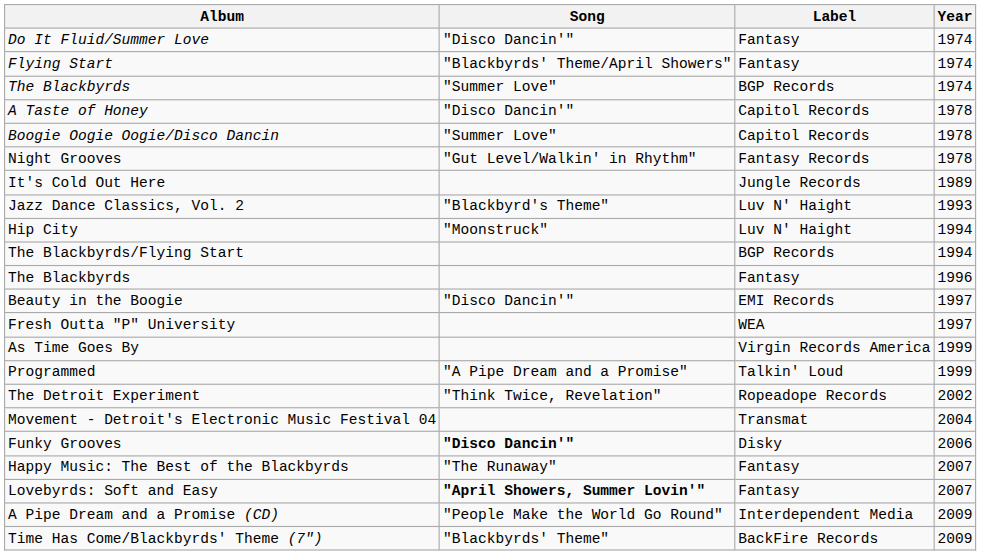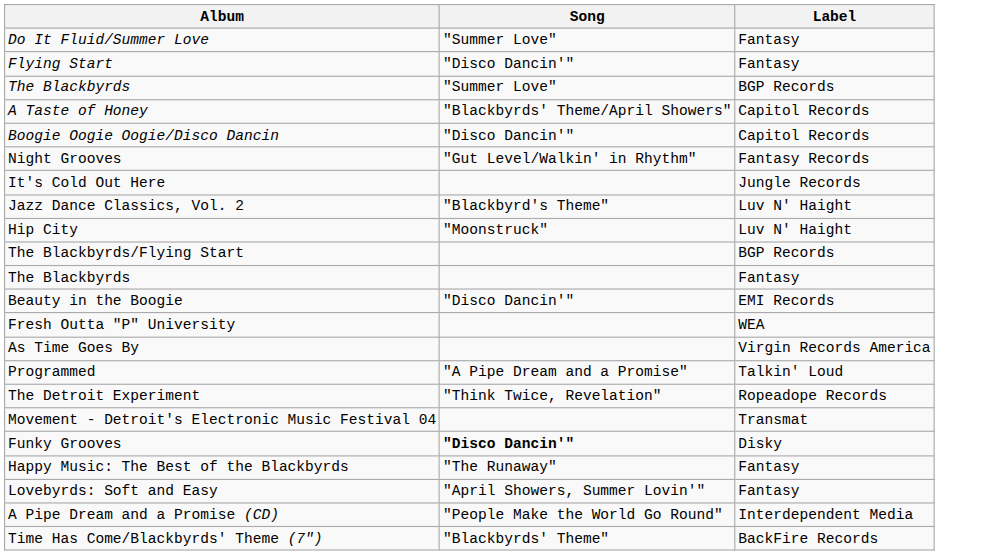 <table class="wikitable">
 <tr>
 <th>Album</th>
 <th>Song</th>
 <th>Label</th>
-<th>Year</th>
 </tr>
 <tr>
 <td><em>Do It Fluid/Summer Love</em></td>
-<td>"Disco Dancin'"</td>
+<td>"Summer Love"</td>
 <td>Fantasy</td>
-<td>1974</td>
 </tr>
 <tr>
 <td><em>Flying Start</em></td>
-<td>"Blackbyrds' Theme/April Showers"</td>
+<td>"Disco Dancin'"</td>
 <td>Fantasy</td>
-<td>1974</td>
 </tr>
 <tr>
 <td><em>The Blackbyrds</em></td>
 <td>"Summer Love"</td>
 <td>BGP Records</td>
-<td>1974</td>
 </tr>
 <tr>
 <td><em>A Taste of Honey</em></td>
-<td>"Disco Dancin'"</td>
+<td>"Blackbyrds' Theme/April Showers"</td>
 <td>Capitol Records</td>
-<td>1978</td>
 </tr>
 <tr>
 <td><em>Boogie Oogie Oogie/Disco Dancin<strong></td>
-<td>"Summer Love"</td>
+<td>"Disco Dancin'"</td>
 <td>Capitol Records</td>
-<td>1978</td>
 </tr>
 <tr>
 <td></em>Night Grooves<em></td>
 <td>"Gut Level/Walkin' in Rhythm"</td>
 <td>Fantasy Records</td>
-<td>1978</td>
 </tr>
 <tr>
 <td></em>It's Cold Out Here<em></td>
 <td></td>
 <td>Jungle Records</td>
-<td>1989</td>
 </tr>
 <tr>
 <td></em>Jazz Dance Classics, Vol. 2<em></td>
 <td>"Blackbyrd's Theme"</td>
 <td>Luv N' Haight</td>
-<td>1993</td>
 </tr>
 <tr>
 <td></em>Hip City<em></td>
 <td>"Moonstruck"</td>
 <td>Luv N' Haight</td>
-<td>1994</td>
 </tr>
 <tr>
 <td></em>The Blackbyrds/Flying Start<em></td>
 <td></td>
 <td>BGP Records</td>
-<td>1994</td>
 </tr>
 <tr>
 <td></em>The Blackbyrds<em></td>
 <td></td>
 <td>Fantasy</td>
-<td>1996</td>
 </tr>
 <tr>
 <td></em>Beauty in the Boogie<em></td>
 <td>"Disco Dancin'"</td>
 <td>EMI Records</td>
-<td>1997</td>
 </tr>
 <tr>
 <td></em>Fresh Outta "P" University<em></td>
 <td></td>
 <td>WEA</td>
-<td>1997</td>
 </tr>
 <tr>
 <td></em>As Time Goes By<em></td>
 <td></td>
 <td>Virgin Records America</td>
-<td>1999</td>
 </tr>
 <tr>
 <td></em>Programmed<em></td>
 <td>"A Pipe Dream and a Promise"</td>
 <td>Talkin' Loud</td>
-<td>1999</td>
 </tr>
 <tr>
 <td></em>The Detroit Experiment<em></td>
 <td>"Think Twice, Revelation"</td>
 <td>Ropeadope Records</td>
-<td>2002</td>
 </tr>
 <tr>
 <td></em>Movement - Detroit's Electronic Music Festival 04<em></td>
 <td></td>
 <td>Transmat</td>
-<td>2004</td>
 </tr>
 <tr>
 <td></em>Funky Grooves<em></td>
 <td><strong>"Disco Dancin'"</strong></td>
 <td>Disky</td>
-<td>2006</td>
 </tr>
 <tr>
 <td></em>Happy Music: The Best of the Blackbyrds<em></td>
 <td>"The Runaway"</td>
 <td>Fantasy</td>
-<td>2007</td>
 </tr>
 <tr>
 <td></em>Lovebyrds: Soft and Easy<em></td>
-<td><strong>"April Showers, Summer Lovin'"</strong></td>
+<td>"April Showers, Summer Lovin'"</td>
 <td>Fantasy</td>
-<td>2007</td>
 </tr>
 <tr>
 <td></em>A Pipe Dream and a Promise<em> (CD)</td>
 <td>"People Make the World Go Round"</td>
 <td>Interdependent Media</td>
-<td>2009</td>
 </tr>
 <tr>
 <td></em>Time Has Come/Blackbyrds' Theme<em> (7")</td>
 <td>"Blackbyrds' Theme"</td>
 <td>BackFire Records</td>
-<td>2009</td>
 </tr>
 </table>
